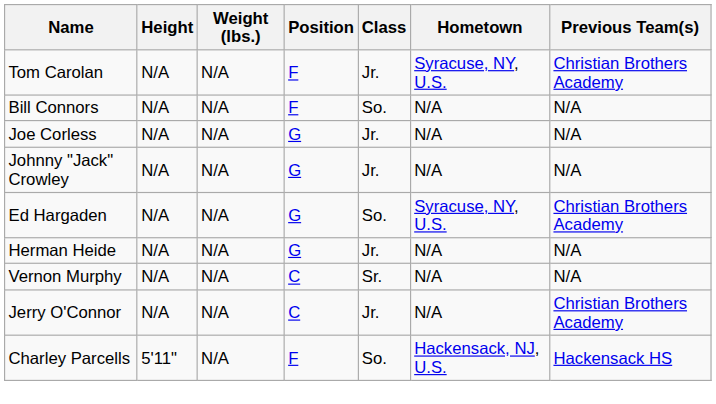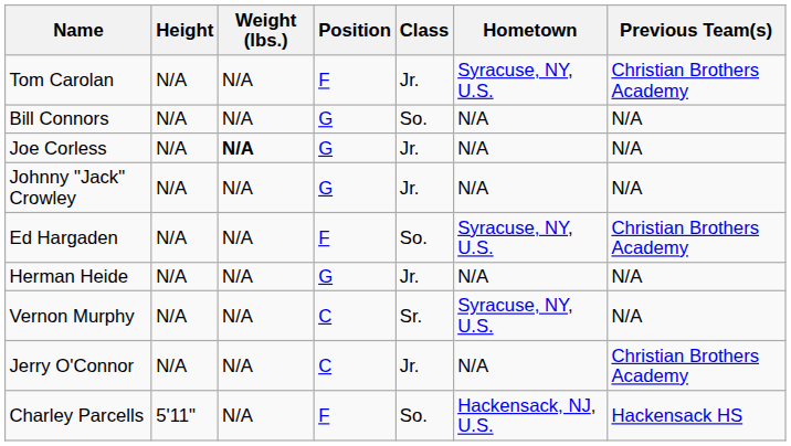 <table class="wikitable" style="font-size: 90%">
 <tr>
 <th>Name</th>
 <th>Height</th>
 <th>Weight (lbs.)</th>
 <th>Position</th>
 <th>Class</th>
 <th>Hometown</th>
 <th>Previous Team(s)</th>
 </tr>
 <tr>
 <td>Tom Carolan</td>
 <td>N/A</td>
 <td>N/A</td>
 <td><a href='#'>F</a></td>
 <td>Jr.</td>
 <td><a href='#'>Syracuse, NY</a>, <a href='#'>U.S.</a></td>
 <td><a href='#'>Christian Brothers Academy</a></td>
 </tr>
 <tr>
 <td>Bill Connors</td>
 <td>N/A</td>
 <td>N/A</td>
-<td><a href='#'>F</a></td>
+<td><a href='#'>G</a></td>
 <td>So.</td>
 <td>N/A</td>
 <td>N/A</td>
 </tr>
 <tr>
 <td>Joe Corless</td>
 <td>N/A</td>
-<td>N/A</td>
+<td><strong>N/A</strong></td>
 <td><a href='#'>G</a></td>
 <td>Jr.</td>
 <td>N/A</td>
 <td>N/A</td>
 </tr>
 <tr>
 <td>Johnny "Jack" Crowley</td>
 <td>N/A</td>
 <td>N/A</td>
 <td><a href='#'>G</a></td>
 <td>Jr.</td>
 <td>N/A</td>
 <td>N/A</td>
 </tr>
 <tr>
 <td>Ed Hargaden</td>
 <td>N/A</td>
 <td>N/A</td>
-<td><a href='#'>G</a></td>
+<td><a href='#'>F</a></td>
 <td>So.</td>
 <td><a href='#'>Syracuse, NY</a>, <a href='#'>U.S.</a></td>
 <td><a href='#'>Christian Brothers Academy</a></td>
 </tr>
 <tr>
 <td>Herman Heide</td>
 <td>N/A</td>
 <td>N/A</td>
 <td><a href='#'>G</a></td>
 <td>Jr.</td>
 <td>N/A</td>
 <td>N/A</td>
 </tr>
 <tr>
 <td>Vernon Murphy</td>
 <td>N/A</td>
 <td>N/A</td>
 <td><a href='#'>C</a></td>
 <td>Sr.</td>
-<td>N/A</td>
+<td><a href='#'>Syracuse, NY</a>, <a href='#'>U.S.</a></td>
 <td>N/A</td>
 </tr>
 <tr>
 <td>Jerry O'Connor</td>
 <td>N/A</td>
 <td>N/A</td>
 <td><a href='#'>C</a></td>
 <td>Jr.</td>
 <td>N/A</td>
 <td><a href='#'>Christian Brothers Academy</a></td>
 </tr>
 <tr>
 <td>Charley Parcells</td>
 <td>5'11"</td>
 <td>N/A</td>
 <td><a href='#'>F</a></td>
 <td>So.</td>
 <td><a href='#'>Hackensack, NJ</a>, <a href='#'>U.S.</a></td>
 <td><a href='#'>Hackensack HS</a></td>
 </tr>
 </table>
